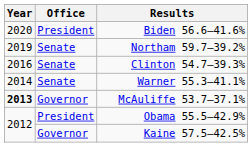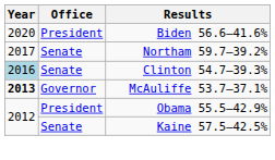 <table class=wikitable>
 <tr>
 <th width="30">Year</th>
 <th width="60">Office</th>
 <th width="180">Results</th>
 </tr>
 <tr>
 <td>2020</td>
 <td><a href='#'>President</a></td>
 <td align="right" ><a href='#'>Biden</a> 56.6–41.6%</td>
 </tr>
 <tr>
-<td>2019</td>
+<td>2017</td>
 <td><a href='#'>Senate</a></td>
 <td align="right" ><a href='#'>Northam</a> 59.7–39.2%</td>
 </tr>
 <tr>
-<td>2016</td>
+<td style="background: lightblue;">2016</td>
 <td><a href='#'>Senate</a></td>
 <td align="right" ><a href='#'>Clinton</a> 54.7–39.3%</td>
-</tr>
-<tr>
-<td>2014</td>
-<td><a href='#'>Senate</a></td>
-<td align="right" ><a href='#'>Warner</a> 55.3–41.1%</td>
 </tr>
 <tr>
 <td><strong>2013</strong></td>
 <td><a href='#'>Governor</a></td>
 <td align="right" ><a href='#'>McAuliffe</a> 53.7–37.1%</td>
 </tr>
 <tr>
 <td rowspan="2">2012</td>
 <td><a href='#'>President</a></td>
 <td align="right" ><a href='#'>Obama</a> 55.5–42.9%</td>
 </tr>
 <tr>
-<td><a href='#'>Governor</a></td>
+<td><a href='#'>Senate</a></td>
 <td align="right" ><a href='#'>Kaine</a> 57.5–42.5%</td>
 </tr>
 </table>
